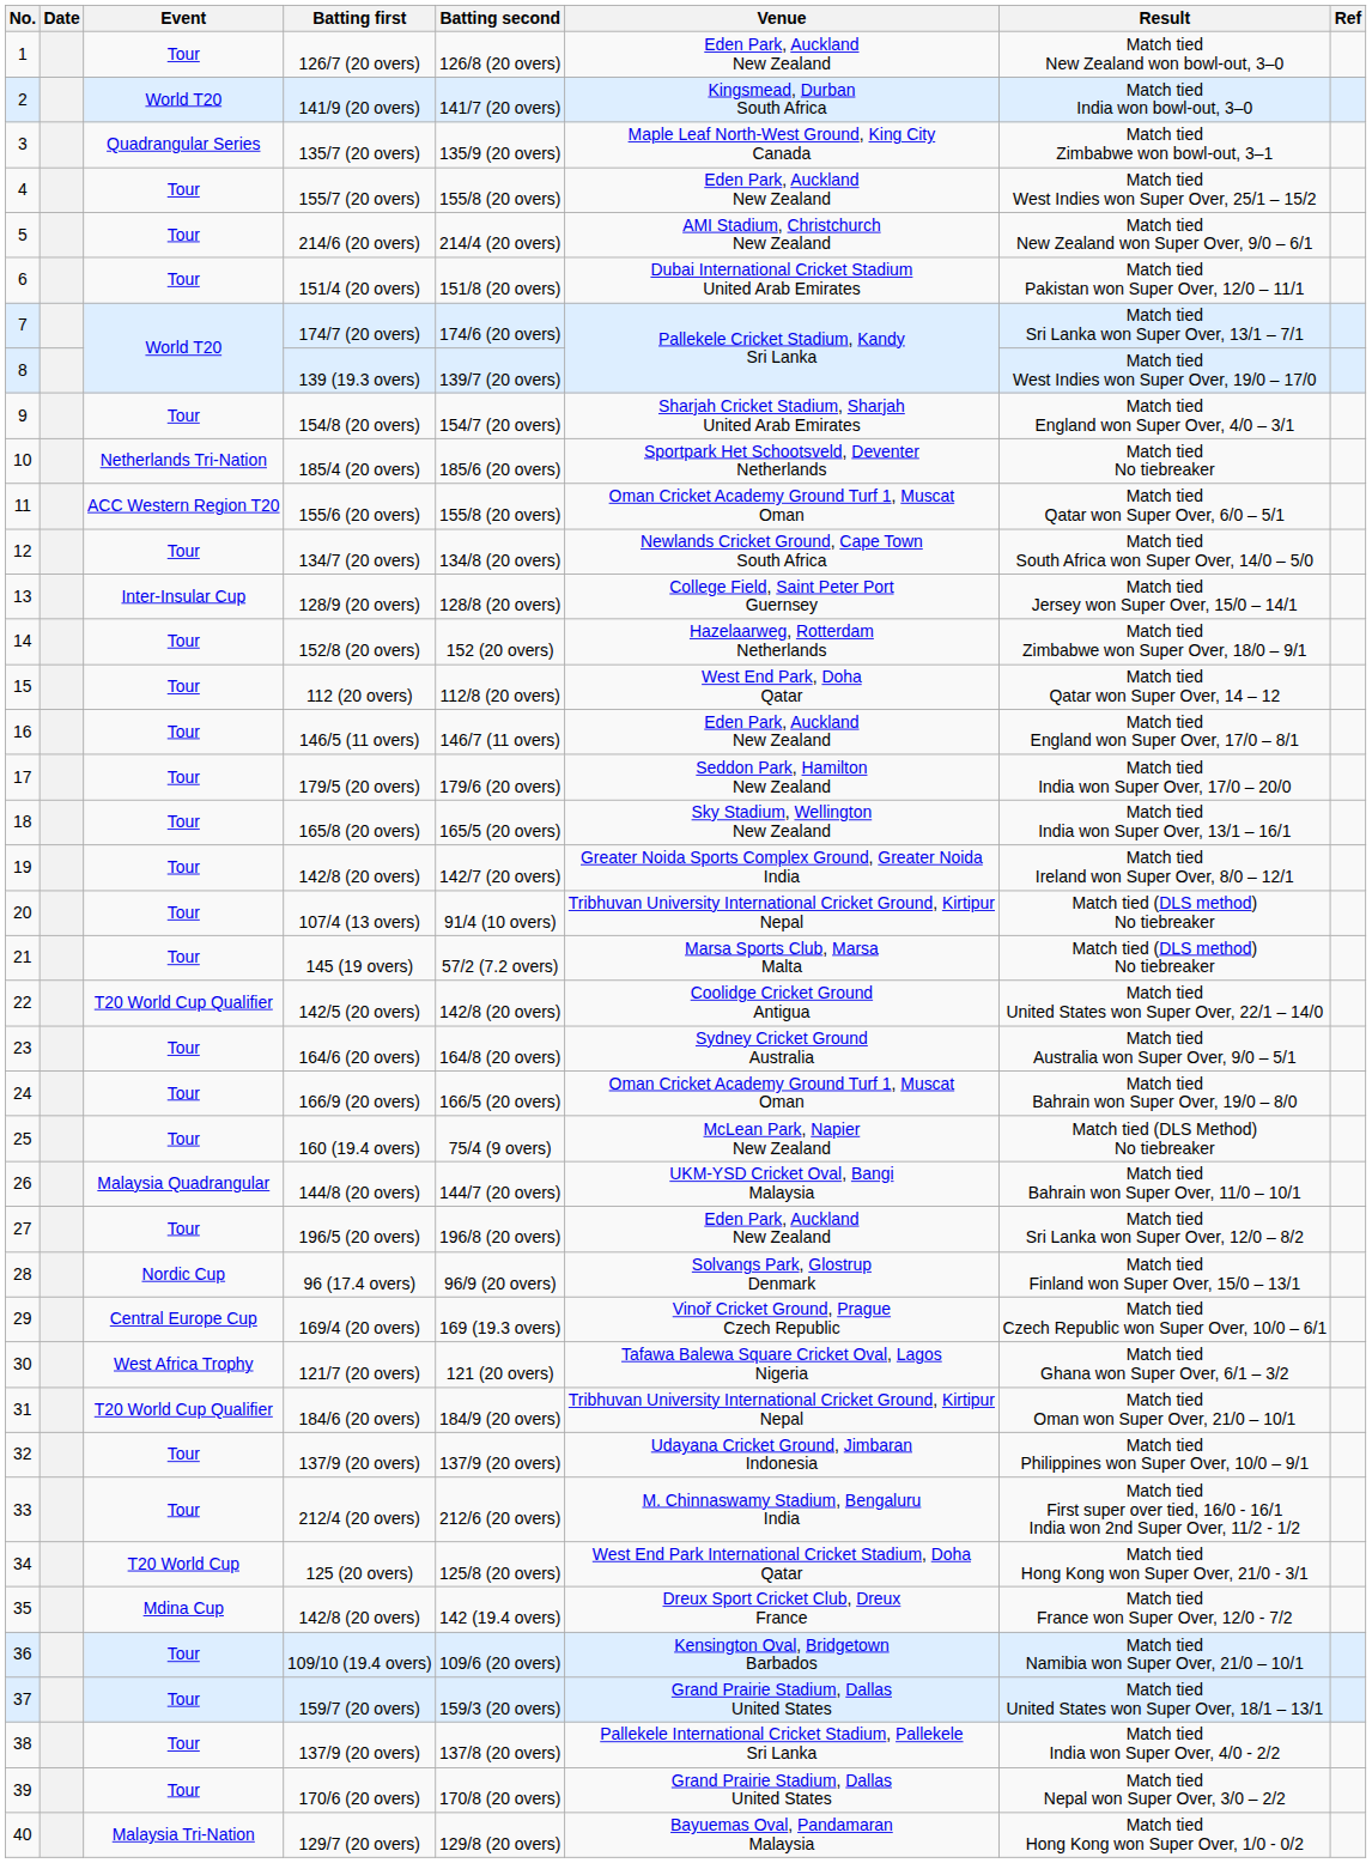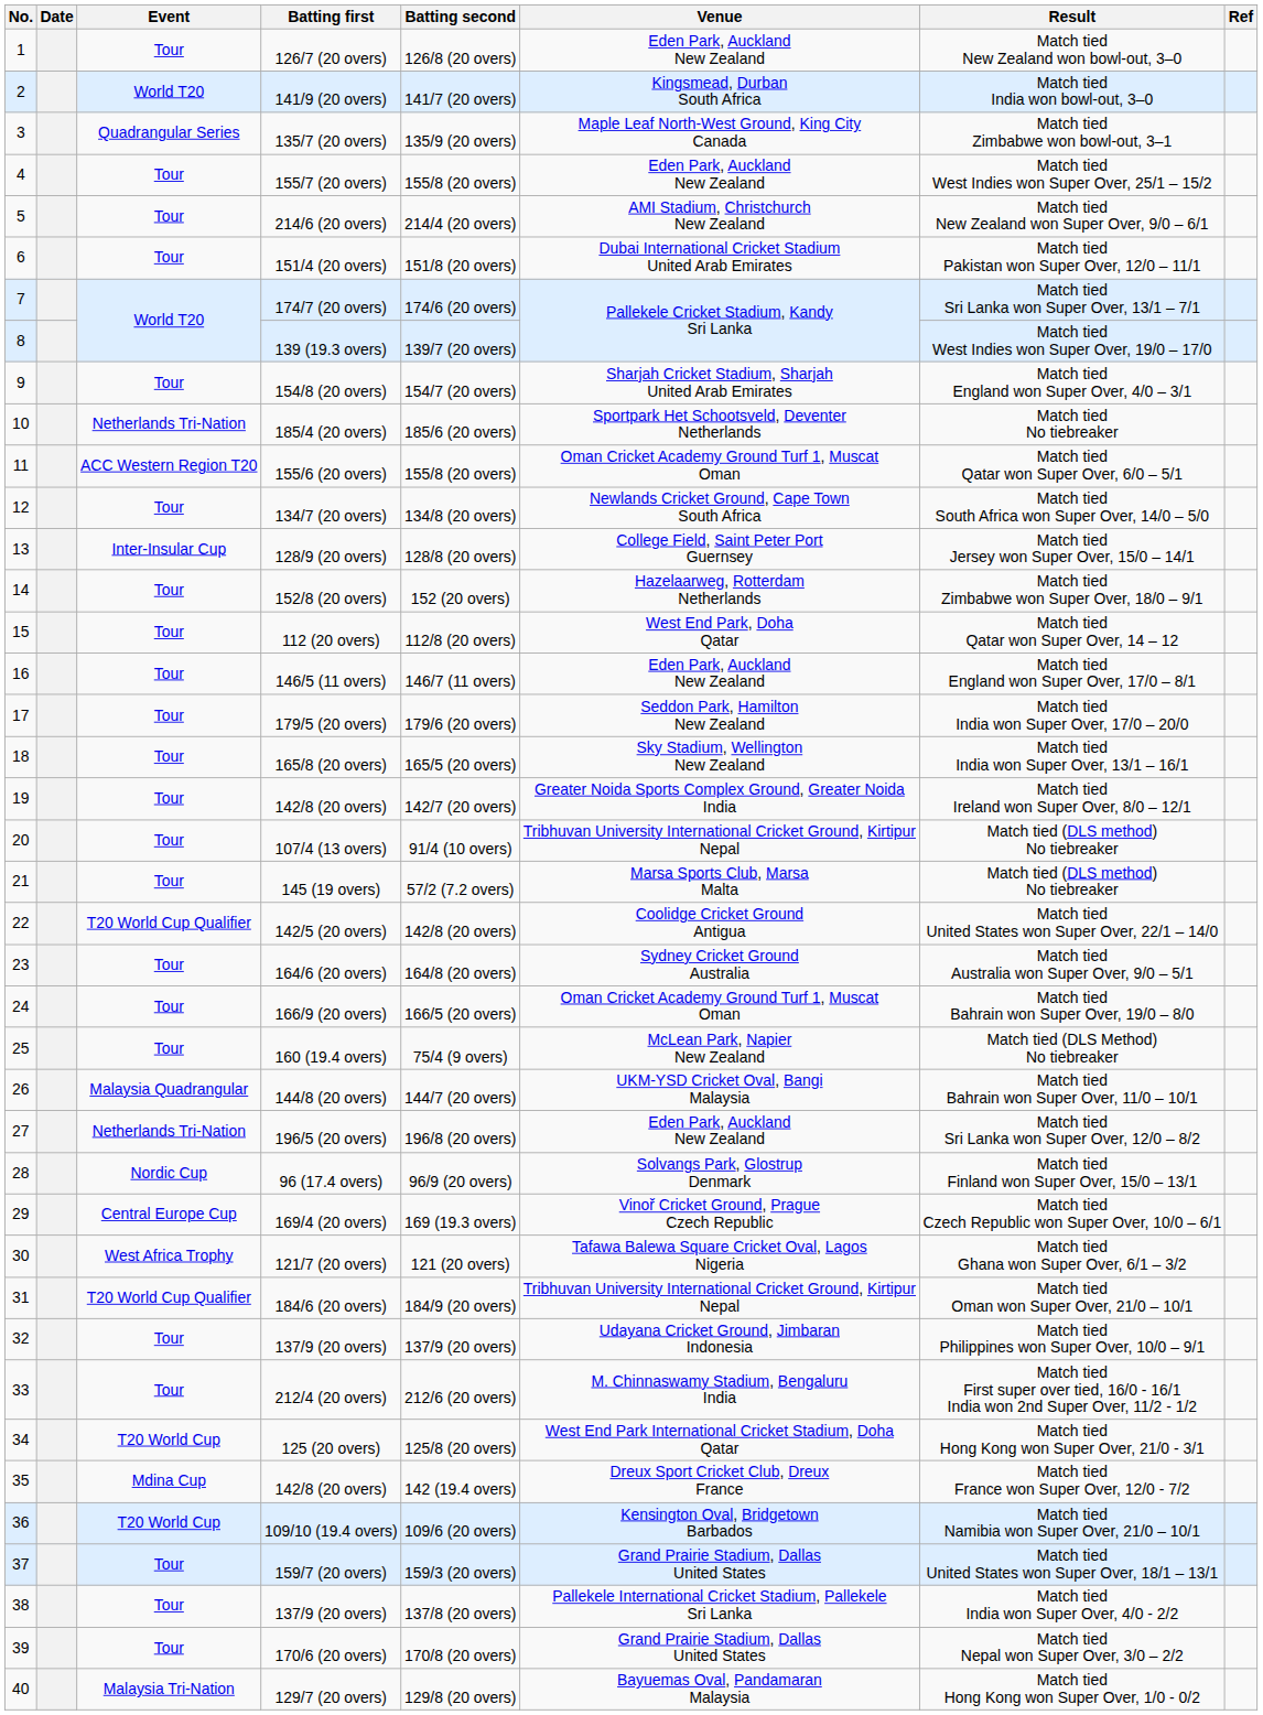 <table class="wikitable plainrowheaders sortable" style="text-align: center" style="font-size: 95%">
 <tr>
 <th>No.</th>
 <th>Date</th>
 <th>Event</th>
 <th>Batting first</th>
 <th>Batting second</th>
 <th>Venue</th>
 <th class="unsortable">Result</th>
 <th class="unsortable">Ref</th>
 </tr>
 <tr>
 <td>1</td>
 <th scope="row" style="text-align: center;"></th>
 <td><a href='#'>Tour</a></td>
 <td><br>126/7 (20 overs)</td>
 <td><br>126/8 (20 overs)</td>
 <td><a href='#'>Eden Park</a>, <a href='#'>Auckland</a><br>New Zealand</td>
 <td>Match tied<br>New Zealand won bowl-out, 3–0</td>
 <td></td>
 </tr>
 <tr style="background:#def;">
 <td>2</td>
 <th scope="row" style="text-align: center;"> </th>
 <td><a href='#'>World T20</a></td>
 <td><br> 141/9 (20 overs)</td>
 <td><br> 141/7 (20 overs)</td>
 <td><a href='#'>Kingsmead</a>, <a href='#'>Durban</a><br>South Africa</td>
 <td>Match tied<br>India won bowl-out, 3–0</td>
 <td></td>
 </tr>
 <tr>
 <td>3</td>
 <th scope="row" style="text-align: center;"></th>
 <td><a href='#'>Quadrangular Series</a></td>
 <td><br> 135/7 (20 overs)</td>
 <td><br> 135/9 (20 overs)</td>
 <td><a href='#'>Maple Leaf North-West Ground</a>, <a href='#'>King City</a><br>Canada</td>
 <td>Match tied<br>Zimbabwe won bowl-out, 3–1</td>
 <td></td>
 </tr>
 <tr>
 <td>4</td>
 <th scope="row" style="text-align: center;"></th>
 <td><a href='#'>Tour</a></td>
 <td><br> 155/7 (20 overs)</td>
 <td><br> 155/8 (20 overs)</td>
 <td><a href='#'>Eden Park</a>, <a href='#'>Auckland</a><br> New Zealand</td>
 <td>Match tied<br>West Indies won Super Over, 25/1 – 15/2</td>
 <td></td>
 </tr>
 <tr>
 <td>5</td>
 <th scope="row" style="text-align: center;"></th>
 <td><a href='#'>Tour</a></td>
 <td><br> 214/6 (20 overs)</td>
 <td><br> 214/4 (20 overs)</td>
 <td><a href='#'>AMI Stadium</a>, <a href='#'>Christchurch</a><br>New Zealand</td>
 <td>Match tied<br>New Zealand won Super Over, 9/0 – 6/1</td>
 <td></td>
 </tr>
 <tr>
 <td>6</td>
 <th scope="row" style="text-align: center;"></th>
 <td><a href='#'>Tour</a></td>
 <td><br> 151/4 (20 overs)</td>
 <td><br> 151/8 (20 overs)</td>
 <td><a href='#'>Dubai International Cricket Stadium</a><br>United Arab Emirates</td>
 <td>Match tied<br>Pakistan won Super Over, 12/0 – 11/1</td>
 <td></td>
 </tr>
 <tr style="background:#def;">
 <td>7</td>
 <th scope="row" style="text-align: center;"> </th>
 <td rowspan=2><a href='#'>World T20</a></td>
 <td><br> 174/7 (20 overs)</td>
 <td><br> 174/6 (20 overs)</td>
 <td rowspan=2><a href='#'>Pallekele Cricket Stadium</a>, <a href='#'>Kandy</a><br>Sri Lanka</td>
 <td>Match tied<br>Sri Lanka won Super Over, 13/1 – 7/1</td>
 <td></td>
 </tr>
 <tr style="background:#def;">
 <td>8</td>
 <th scope="row" style="text-align: center;"> </th>
 <td><br> 139 (19.3 overs)</td>
 <td><br> 139/7 (20 overs)</td>
 <td>Match tied<br>West Indies won Super Over, 19/0 – 17/0</td>
 <td></td>
 </tr>
 <tr>
 <td>9</td>
 <th scope="row" style="text-align: center;"></th>
 <td><a href='#'>Tour</a></td>
 <td><br> 154/8 (20 overs)</td>
 <td><br> 154/7 (20 overs)</td>
 <td><a href='#'>Sharjah Cricket Stadium</a>, <a href='#'>Sharjah</a><br>United Arab Emirates</td>
 <td>Match tied<br>England won Super Over, 4/0 – 3/1</td>
 <td></td>
 </tr>
 <tr>
 <td>10</td>
 <th scope="row" style="text-align: center;"></th>
 <td><a href='#'>Netherlands Tri-Nation</a></td>
 <td><br> 185/4 (20 overs)</td>
 <td><br> 185/6 (20 overs)</td>
 <td><a href='#'>Sportpark Het Schootsveld</a>, <a href='#'>Deventer</a><br>Netherlands</td>
 <td>Match tied<br>No tiebreaker</td>
 <td></td>
 </tr>
 <tr>
 <td>11</td>
 <th scope="row" style="text-align: center;"></th>
 <td><a href='#'>ACC Western Region T20</a></td>
 <td><br> 155/6 (20 overs)</td>
 <td><br> 155/8 (20 overs)</td>
 <td><a href='#'>Oman Cricket Academy Ground Turf 1</a>, <a href='#'>Muscat</a><br>Oman</td>
 <td>Match tied<br>Qatar won Super Over, 6/0 – 5/1</td>
 <td></td>
 </tr>
 <tr>
 <td>12</td>
 <th scope="row" style="text-align: center;"></th>
 <td><a href='#'>Tour</a></td>
 <td><br> 134/7 (20 overs)</td>
 <td><br> 134/8 (20 overs)</td>
 <td><a href='#'>Newlands Cricket Ground</a>, <a href='#'>Cape Town</a><br>South Africa</td>
 <td>Match tied<br>South Africa won Super Over, 14/0 – 5/0</td>
 <td></td>
 </tr>
 <tr>
 <td>13</td>
 <th scope="row" style="text-align: center;"></th>
 <td><a href='#'>Inter-Insular Cup</a></td>
 <td><br> 128/9 (20 overs)</td>
 <td><br> 128/8 (20 overs)</td>
 <td><a href='#'>College Field</a>, <a href='#'>Saint Peter Port</a><br>Guernsey</td>
 <td>Match tied<br>Jersey won Super Over, 15/0 – 14/1</td>
 <td></td>
 </tr>
 <tr>
 <td>14</td>
 <th scope="row" style="text-align: center;"></th>
 <td><a href='#'>Tour</a></td>
 <td><br> 152/8 (20 overs)</td>
 <td><br> 152 (20 overs)</td>
 <td><a href='#'>Hazelaarweg</a>, <a href='#'>Rotterdam</a><br>Netherlands</td>
 <td>Match tied<br>Zimbabwe won Super Over, 18/0 – 9/1</td>
 <td></td>
 </tr>
 <tr>
 <td>15</td>
 <th scope="row" style="text-align: center;"></th>
 <td><a href='#'>Tour</a></td>
 <td><br> 112 (20 overs)</td>
 <td><br> 112/8 (20 overs)</td>
 <td><a href='#'>West End Park</a>, <a href='#'>Doha</a><br>Qatar</td>
 <td>Match tied<br>Qatar won Super Over, 14 – 12</td>
 <td></td>
 </tr>
 <tr>
 <td>16</td>
 <th scope="row" style="text-align: center;"></th>
 <td><a href='#'>Tour</a></td>
 <td><br> 146/5 (11 overs)</td>
 <td><br> 146/7 (11 overs)</td>
 <td><a href='#'>Eden Park</a>, <a href='#'>Auckland</a><br>New Zealand</td>
 <td>Match tied<br>England won Super Over, 17/0 – 8/1</td>
 <td></td>
 </tr>
 <tr>
 <td>17</td>
 <th scope="row" style="text-align: center;"></th>
 <td><a href='#'>Tour</a></td>
 <td><br> 179/5 (20 overs)</td>
 <td><br> 179/6 (20 overs)</td>
 <td><a href='#'>Seddon Park</a>, <a href='#'>Hamilton</a><br>New Zealand</td>
 <td>Match tied<br>India won Super Over, 17/0 – 20/0</td>
 <td></td>
 </tr>
 <tr>
 <td>18</td>
 <th scope="row" style="text-align: center;"></th>
 <td><a href='#'>Tour</a></td>
 <td><br> 165/8 (20 overs)</td>
 <td><br> 165/5 (20 overs)</td>
 <td><a href='#'>Sky Stadium</a>, <a href='#'>Wellington</a><br>New Zealand</td>
 <td>Match tied<br>India won Super Over, 13/1 – 16/1</td>
 <td></td>
 </tr>
 <tr>
 <td>19</td>
 <th scope="row" style="text-align: center;"></th>
 <td><a href='#'>Tour</a></td>
 <td><br> 142/8 (20 overs)</td>
 <td><br> 142/7 (20 overs)</td>
 <td><a href='#'>Greater Noida Sports Complex Ground</a>, <a href='#'>Greater Noida</a><br> India</td>
 <td>Match tied<br>Ireland won Super Over, 8/0 – 12/1</td>
 <td></td>
 </tr>
 <tr>
 <td>20</td>
 <th scope="row" style="text-align: center;"></th>
 <td><a href='#'>Tour</a></td>
 <td><br> 107/4 (13 overs)</td>
 <td><br> 91/4 (10 overs)</td>
 <td><a href='#'>Tribhuvan University International Cricket Ground</a>, <a href='#'>Kirtipur</a><br> Nepal</td>
 <td>Match tied (<a href='#'>DLS method</a>)<br>No tiebreaker</td>
 <td></td>
 </tr>
 <tr>
 <td>21</td>
 <th scope="row" style="text-align: center;"></th>
 <td><a href='#'>Tour</a></td>
 <td><br> 145 (19 overs)</td>
 <td><br> 57/2 (7.2 overs)</td>
 <td><a href='#'>Marsa Sports Club</a>, <a href='#'>Marsa</a><br> Malta</td>
 <td>Match tied (<a href='#'>DLS method</a>)<br>No tiebreaker</td>
 <td></td>
 </tr>
 <tr>
 <td>22</td>
 <th scope="row" style="text-align: center;"></th>
 <td><a href='#'>T20 World Cup Qualifier</a></td>
 <td><br> 142/5 (20 overs)</td>
 <td><br> 142/8 (20 overs)</td>
 <td><a href='#'>Coolidge Cricket Ground</a><br>Antigua</td>
 <td>Match tied<br>United States won Super Over, 22/1 – 14/0</td>
 <td></td>
 </tr>
 <tr>
 <td>23</td>
 <th scope="row" style="text-align: center;"></th>
 <td><a href='#'>Tour</a></td>
 <td><br>164/6 (20 overs)</td>
 <td><br>164/8 (20 overs)</td>
 <td><a href='#'>Sydney Cricket Ground</a><br>Australia</td>
 <td>Match tied<br>Australia won Super Over, 9/0 – 5/1</td>
 <td></td>
 </tr>
 <tr>
 <td>24</td>
 <th scope="row" style="text-align: center;"></th>
 <td><a href='#'>Tour</a></td>
 <td><br> 166/9 (20 overs)</td>
 <td><br> 166/5 (20 overs)</td>
 <td><a href='#'>Oman Cricket Academy Ground Turf 1</a>, <a href='#'>Muscat</a><br>Oman</td>
 <td>Match tied<br>Bahrain won Super Over, 19/0 – 8/0</td>
 <td></td>
 </tr>
 <tr>
 <td>25</td>
 <th scope="row" style="text-align: center;"></th>
 <td><a href='#'>Tour</a></td>
 <td><br>160 (19.4 overs)</td>
 <td><br>75/4 (9 overs)</td>
 <td><a href='#'>McLean Park</a>, <a href='#'>Napier</a><br> New Zealand</td>
 <td>Match tied (DLS Method) <br>No tiebreaker</td>
 <td></td>
 </tr>
 <tr>
 <td>26</td>
 <th scope="row" style="text-align: center;"></th>
 <td><a href='#'>Malaysia Quadrangular</a></td>
 <td><br>144/8 (20 overs)</td>
 <td><br>144/7 (20 overs)</td>
 <td><a href='#'>UKM-YSD Cricket Oval</a>, <a href='#'>Bangi</a><br> Malaysia</td>
 <td>Match tied<br>Bahrain won Super Over, 11/0 – 10/1</td>
 <td></td>
 </tr>
 <tr>
 <td>27</td>
 <th scope="row" style="text-align: center;"></th>
-<td><a href='#'>Tour</a></td>
+<td><a href='#'>Netherlands Tri-Nation</a></td>
 <td><br> 196/5 (20 overs)</td>
 <td><br> 196/8 (20 overs)</td>
 <td><a href='#'>Eden Park</a>, <a href='#'>Auckland</a><br> New Zealand</td>
 <td>Match tied<br>Sri Lanka won Super Over, 12/0 – 8/2</td>
 <td></td>
 </tr>
 <tr>
 <td>28</td>
 <th scope="row" style="text-align: center;"></th>
 <td><a href='#'>Nordic Cup</a></td>
 <td><br>96 (17.4 overs)</td>
 <td><br>96/9 (20 overs)</td>
 <td><a href='#'>Solvangs Park</a>, <a href='#'>Glostrup</a><br> Denmark</td>
 <td>Match tied<br>Finland won Super Over, 15/0 – 13/1</td>
 <td></td>
 </tr>
 <tr>
 <td>29</td>
 <th scope="row" style="text-align: center;"></th>
 <td><a href='#'>Central Europe Cup</a></td>
 <td><br>169/4 (20 overs)</td>
 <td><br>169 (19.3 overs)</td>
 <td><a href='#'>Vinoř Cricket Ground</a>, <a href='#'>Prague</a><br> Czech Republic</td>
 <td>Match tied<br>Czech Republic won Super Over, 10/0 – 6/1</td>
 <td></td>
 </tr>
 <tr>
 <td>30</td>
 <th scope="row" style="text-align: center;"></th>
 <td><a href='#'>West Africa Trophy</a></td>
 <td><br>121/7 (20 overs)</td>
 <td><br>121 (20 overs)</td>
 <td><a href='#'>Tafawa Balewa Square Cricket Oval</a>, <a href='#'>Lagos</a><br> Nigeria</td>
 <td>Match tied<br>Ghana won Super Over, 6/1 – 3/2</td>
 <td></td>
 </tr>
 <tr>
 <td>31</td>
 <th scope="row" style="text-align: center;"></th>
 <td><a href='#'>T20 World Cup Qualifier</a></td>
 <td><br>184/6 (20 overs)</td>
 <td><br>184/9 (20 overs)</td>
 <td><a href='#'>Tribhuvan University International Cricket Ground</a>, <a href='#'>Kirtipur</a><br> Nepal</td>
 <td>Match tied<br>Oman won Super Over, 21/0 – 10/1</td>
 <td></td>
 </tr>
 <tr>
 <td>32</td>
 <th scope="row" style="text-align: center;"></th>
 <td><a href='#'>Tour</a></td>
 <td><br>137/9 (20 overs)</td>
 <td><br>137/9 (20 overs)</td>
 <td><a href='#'>Udayana Cricket Ground</a>, <a href='#'>Jimbaran</a><br> Indonesia</td>
 <td>Match tied<br>Philippines won Super Over, 10/0 – 9/1</td>
 <td></td>
 </tr>
 <tr>
 <td>33</td>
 <th scope="row" style="text-align: center;"></th>
 <td><a href='#'>Tour</a></td>
 <td><br>212/4 (20 overs)</td>
 <td><br>212/6 (20 overs)</td>
 <td><a href='#'>M. Chinnaswamy Stadium</a>, <a href='#'>Bengaluru</a><br> India</td>
 <td>Match tied<br> First super over tied, 16/0 - 16/1 <br> India won 2nd Super Over, 11/2 - 1/2</td>
 <td></td>
 </tr>
 <tr>
 <td>34</td>
 <th scope="row" style="text-align: center;"></th>
 <td><a href='#'>T20 World Cup</a></td>
 <td><br>125 (20 overs)</td>
 <td><br>125/8 (20 overs)</td>
 <td><a href='#'>West End Park International Cricket Stadium</a>, <a href='#'>Doha</a><br> Qatar</td>
 <td>Match tied<br> Hong Kong won Super Over, 21/0 - 3/1</td>
 <td></td>
 </tr>
 <tr>
 <td>35</td>
 <th scope="row" style="text-align: center;"></th>
 <td><a href='#'>Mdina Cup</a></td>
 <td><br>142/8 (20 overs)</td>
 <td><br>142 (19.4 overs)</td>
 <td><a href='#'>Dreux Sport Cricket Club</a>, <a href='#'>Dreux</a><br> France</td>
 <td>Match tied<br> France won Super Over, 12/0 - 7/2</td>
 <td></td>
 </tr>
 <tr style="background:#def;">
 <td>36</td>
 <th scope="row" style="text-align: center;"> </th>
-<td><a href='#'>Tour</a></td>
+<td><a href='#'>T20 World Cup</a></td>
 <td><br> 109/10 (19.4 overs)</td>
 <td><br> 109/6 (20 overs)</td>
 <td><a href='#'>Kensington Oval</a>, <a href='#'>Bridgetown</a><br>Barbados</td>
 <td>Match tied<br>Namibia won Super Over, 21/0 – 10/1</td>
 <td></td>
 </tr>
 <tr style="background:#def;">
 <td>37</td>
 <th scope="row" style="text-align: center;"> </th>
 <td><a href='#'>Tour</a></td>
 <td><br> 159/7 (20 overs)</td>
 <td><br> 159/3 (20 overs)</td>
 <td><a href='#'>Grand Prairie Stadium</a>, <a href='#'>Dallas</a><br>United States</td>
 <td>Match tied<br>United States won Super Over, 18/1 – 13/1</td>
 <td></td>
 </tr>
 <tr>
 <td>38</td>
 <th scope="row" style="text-align: center;"></th>
 <td><a href='#'>Tour</a></td>
 <td><br> 137/9 (20 overs)</td>
 <td><br> 137/8 (20 overs)</td>
 <td><a href='#'>Pallekele International Cricket Stadium</a>, <a href='#'>Pallekele</a><br>Sri Lanka</td>
 <td>Match tied<br>India won Super Over, 4/0 - 2/2</td>
 <td></td>
 </tr>
 <tr>
 <td>39</td>
 <th scope="row" style="text-align: center;"></th>
 <td><a href='#'>Tour</a></td>
 <td><br> 170/6 (20 overs)</td>
 <td><br> 170/8 (20 overs)</td>
 <td><a href='#'>Grand Prairie Stadium</a>, <a href='#'>Dallas</a><br>United States</td>
 <td>Match tied<br>Nepal won Super Over, 3/0 – 2/2</td>
 <td></td>
 </tr>
 <tr>
 <td>40</td>
 <th scope="row" style="text-align: center;"></th>
 <td><a href='#'>Malaysia Tri-Nation</a></td>
 <td><br>129/7 (20 overs)</td>
 <td><br>129/8 (20 overs)</td>
 <td><a href='#'>Bayuemas Oval</a>, <a href='#'>Pandamaran</a><br> Malaysia</td>
 <td>Match tied<br> Hong Kong won Super Over, 1/0 - 0/2</td>
 <td></td>
 </tr>
 </table>
